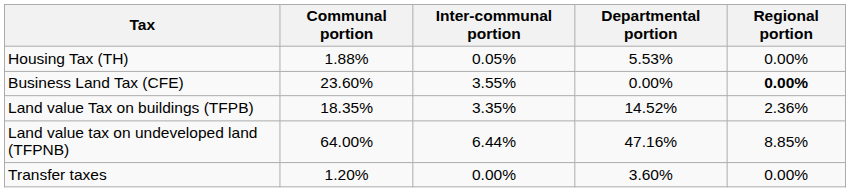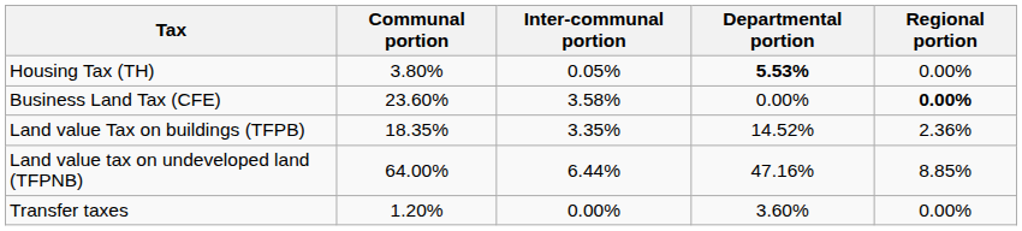 <table class="wikitable centre" style="text-align:center">
 <tr>
 <th scope="col">Tax</th>
 <th scope="col">Communal portion</th>
 <th scope="col">Inter-communal portion</th>
 <th scope="col">Departmental portion</th>
 <th scope="col">Regional portion</th>
 </tr>
 <tr>
 <td align="left">Housing Tax (TH)</td>
-<td>1.88%</td>
+<td>3.80%</td>
 <td>0.05%</td>
-<td>5.53%</td>
+<td><strong>5.53%</strong></td>
 <td>0.00%</td>
 </tr>
 <tr>
 <td align="left">Business Land Tax (CFE)</td>
 <td>23.60%</td>
-<td>3.55%</td>
+<td>3.58%</td>
 <td>0.00%</td>
 <td><strong>0.00%</strong></td>
 </tr>
 <tr>
 <td align="left">Land value Tax on buildings (TFPB)</td>
 <td>18.35%</td>
 <td>3.35%</td>
 <td>14.52%</td>
 <td>2.36%</td>
 </tr>
 <tr>
 <td align="left">Land value tax on undeveloped land (TFPNB)</td>
 <td>64.00%</td>
 <td>6.44%</td>
 <td>47.16%</td>
 <td>8.85%</td>
 </tr>
 <tr>
 <td align="left">Transfer taxes</td>
 <td>1.20%</td>
 <td>0.00%</td>
 <td>3.60%</td>
 <td>0.00%</td>
 </tr>
 </table>
